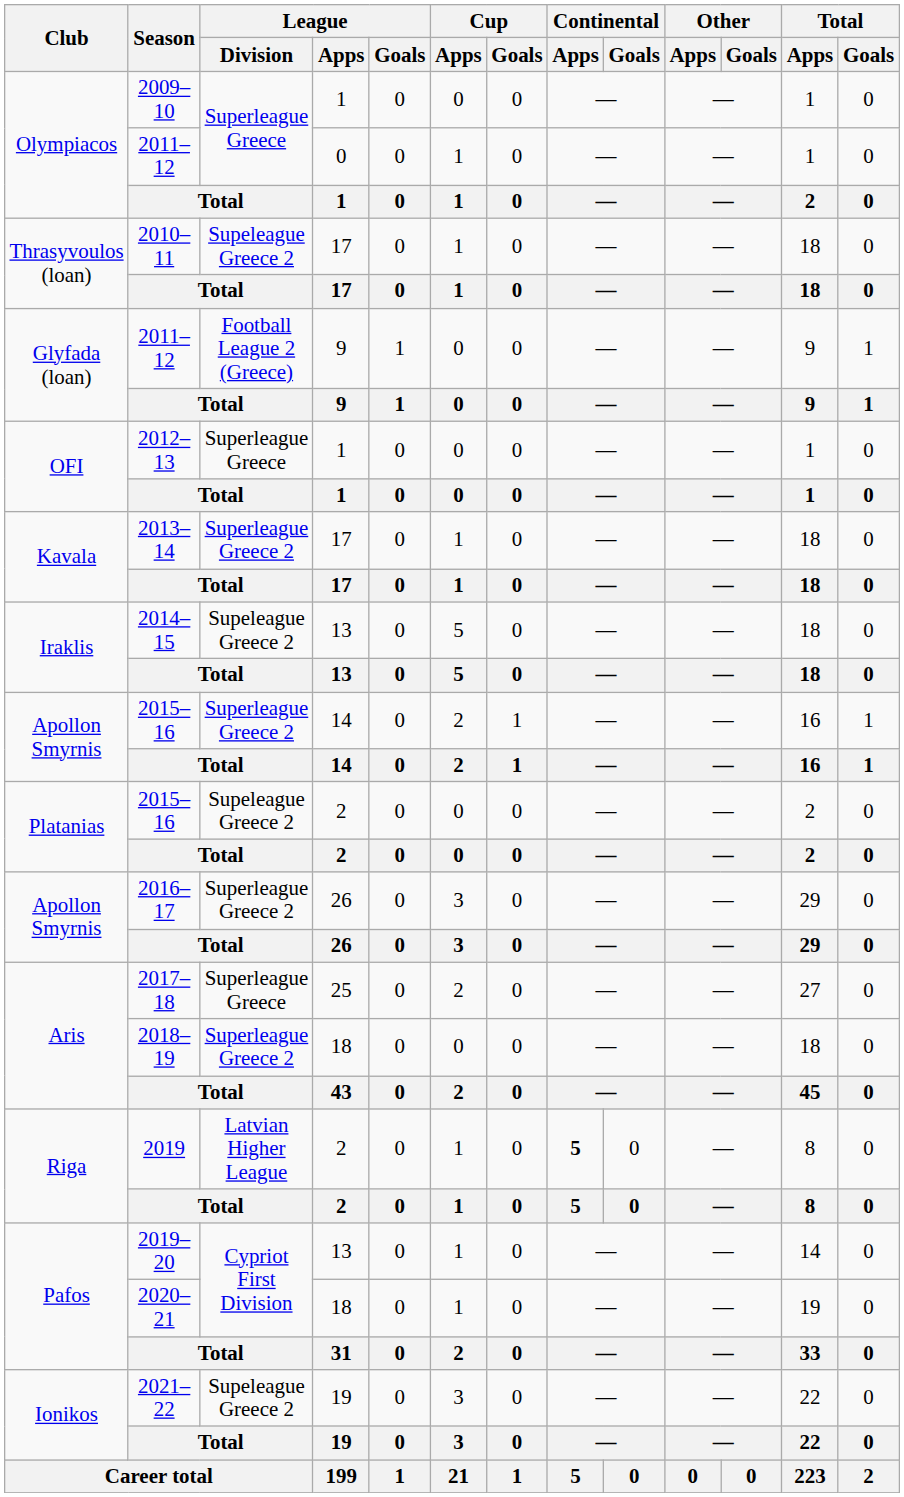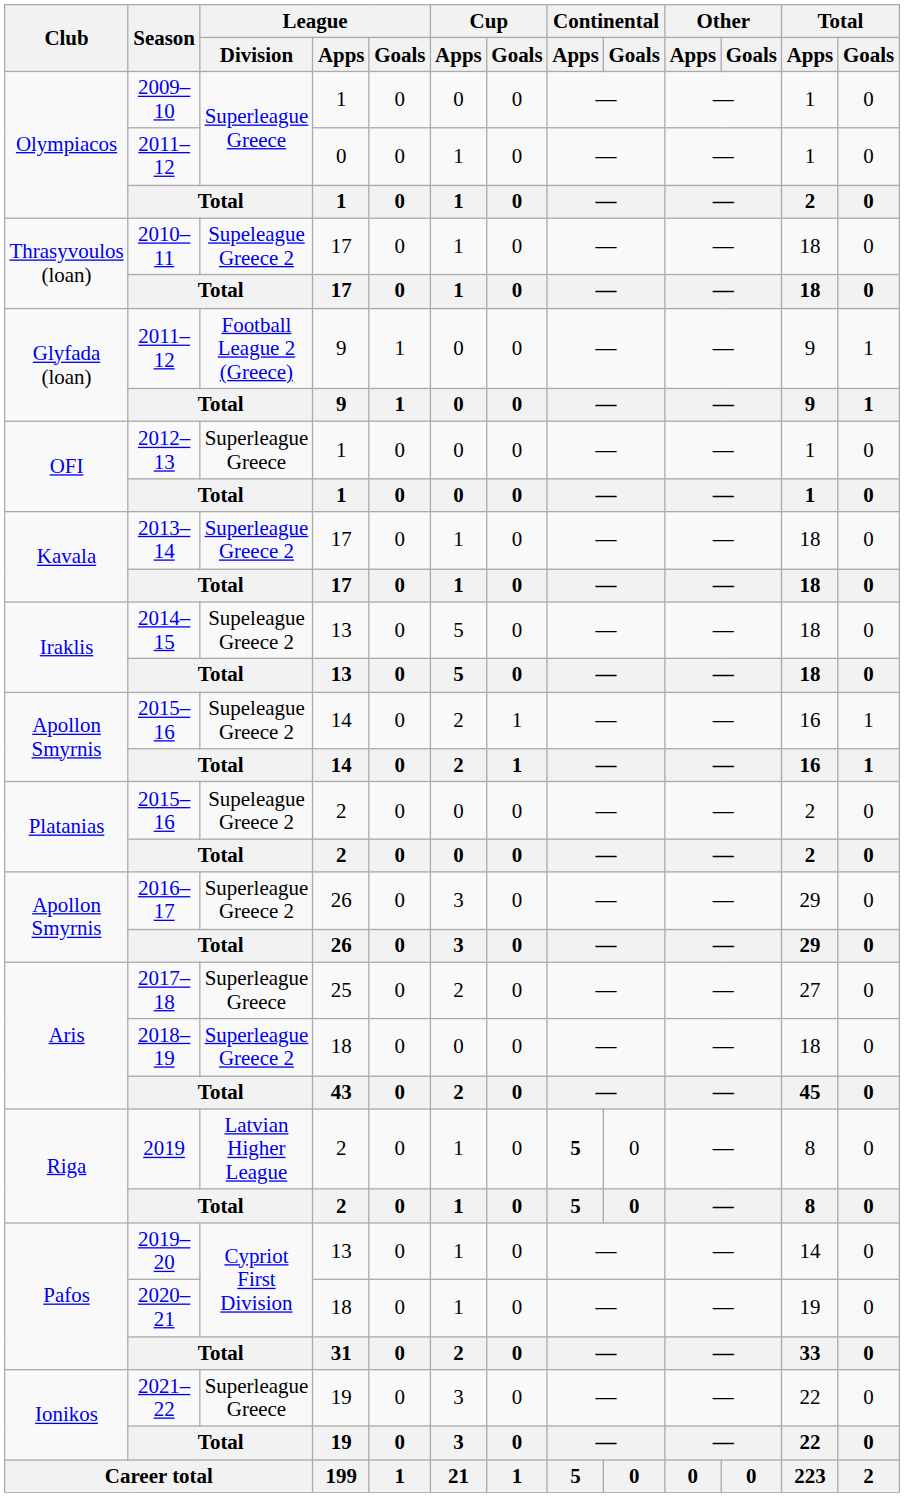 <table class="wikitable" style="text-align:center">
 <tr>
 <th rowspan=2>Club</th>
 <th rowspan=2>Season</th>
 <th colspan="3">League</th>
 <th colspan=2>Cup</th>
 <th colspan=2>Continental</th>
 <th colspan=2>Other</th>
 <th colspan=2>Total</th>
 </tr>
 <tr>
 <th>Division</th>
 <th>Apps</th>
 <th>Goals</th>
 <th>Apps</th>
 <th>Goals</th>
 <th>Apps</th>
 <th>Goals</th>
 <th>Apps</th>
 <th>Goals</th>
 <th>Apps</th>
 <th>Goals</th>
 </tr>
 <tr>
 <td rowspan=3><a href='#'>Olympiacos</a></td>
 <td><a href='#'>2009–10</a></td>
 <td rowspan="2"><a href='#'>Superleague Greece</a></td>
 <td>1</td>
 <td>0</td>
 <td>0</td>
 <td>0</td>
 <td colspan="2">—</td>
 <td colspan="2">—</td>
 <td>1</td>
 <td>0</td>
 </tr>
 <tr>
 <td><a href='#'>2011–12</a></td>
 <td>0</td>
 <td>0</td>
 <td>1</td>
 <td>0</td>
 <td colspan="2">—</td>
 <td colspan="2">—</td>
 <td>1</td>
 <td>0</td>
 </tr>
 <tr>
 <th colspan="2">Total</th>
 <th>1</th>
 <th>0</th>
 <th>1</th>
 <th>0</th>
 <th colspan="2">—</th>
 <th colspan="2">—</th>
 <th>2</th>
 <th>0</th>
 </tr>
 <tr>
 <td rowspan=2><a href='#'>Thrasyvoulos</a> (loan)</td>
 <td><a href='#'>2010–11</a></td>
 <td><a href='#'>Supeleague Greece 2</a></td>
 <td>17</td>
 <td>0</td>
 <td>1</td>
 <td>0</td>
 <td colspan="2">—</td>
 <td colspan="2">—</td>
 <td>18</td>
 <td>0</td>
 </tr>
 <tr>
 <th colspan="2">Total</th>
 <th>17</th>
 <th>0</th>
 <th>1</th>
 <th>0</th>
 <th colspan="2">—</th>
 <th colspan="2">—</th>
 <th>18</th>
 <th>0</th>
 </tr>
 <tr>
 <td rowspan=2><a href='#'>Glyfada</a> (loan)</td>
 <td><a href='#'>2011–12</a></td>
 <td><a href='#'>Football League 2 (Greece)</a></td>
 <td>9</td>
 <td>1</td>
 <td>0</td>
 <td>0</td>
 <td colspan="2">—</td>
 <td colspan="2">—</td>
 <td>9</td>
 <td>1</td>
 </tr>
 <tr>
 <th colspan="2">Total</th>
 <th>9</th>
 <th>1</th>
 <th>0</th>
 <th>0</th>
 <th colspan="2">—</th>
 <th colspan="2">—</th>
 <th>9</th>
 <th>1</th>
 </tr>
 <tr>
 <td rowspan=2><a href='#'>OFI</a></td>
 <td><a href='#'>2012–13</a></td>
 <td>Superleague Greece</td>
 <td>1</td>
 <td>0</td>
 <td>0</td>
 <td>0</td>
 <td colspan="2">—</td>
 <td colspan="2">—</td>
 <td>1</td>
 <td>0</td>
 </tr>
 <tr>
 <th colspan="2">Total</th>
 <th>1</th>
 <th>0</th>
 <th>0</th>
 <th>0</th>
 <th colspan="2">—</th>
 <th colspan="2">—</th>
 <th>1</th>
 <th>0</th>
 </tr>
 <tr>
 <td rowspan=2><a href='#'>Kavala</a></td>
 <td><a href='#'>2013–14</a></td>
 <td><a href='#'>Superleague Greece 2</a></td>
 <td>17</td>
 <td>0</td>
 <td>1</td>
 <td>0</td>
 <td colspan="2">—</td>
 <td colspan="2">—</td>
 <td>18</td>
 <td>0</td>
 </tr>
 <tr>
 <th colspan="2">Total</th>
 <th>17</th>
 <th>0</th>
 <th>1</th>
 <th>0</th>
 <th colspan="2">—</th>
 <th colspan="2">—</th>
 <th>18</th>
 <th>0</th>
 </tr>
 <tr>
 <td rowspan=2><a href='#'>Iraklis</a></td>
 <td><a href='#'>2014–15</a></td>
 <td>Supeleague Greece 2</td>
 <td>13</td>
 <td>0</td>
 <td>5</td>
 <td>0</td>
 <td colspan="2">—</td>
 <td colspan="2">—</td>
 <td>18</td>
 <td>0</td>
 </tr>
 <tr>
 <th colspan="2">Total</th>
 <th>13</th>
 <th>0</th>
 <th>5</th>
 <th>0</th>
 <th colspan="2">—</th>
 <th colspan="2">—</th>
 <th>18</th>
 <th>0</th>
 </tr>
 <tr>
 <td rowspan=2><a href='#'>Apollon Smyrnis</a></td>
 <td><a href='#'>2015–16</a></td>
-<td><a href='#'>Superleague Greece 2</a></td>
+<td>Supeleague Greece 2</td>
 <td>14</td>
 <td>0</td>
 <td>2</td>
 <td>1</td>
 <td colspan="2">—</td>
 <td colspan="2">—</td>
 <td>16</td>
 <td>1</td>
 </tr>
 <tr>
 <th colspan="2">Total</th>
 <th>14</th>
 <th>0</th>
 <th>2</th>
 <th>1</th>
 <th colspan="2">—</th>
 <th colspan="2">—</th>
 <th>16</th>
 <th>1</th>
 </tr>
 <tr>
 <td rowspan=2><a href='#'>Platanias</a></td>
 <td><a href='#'>2015–16</a></td>
 <td>Supeleague Greece 2</td>
 <td>2</td>
 <td>0</td>
 <td>0</td>
 <td>0</td>
 <td colspan="2">—</td>
 <td colspan="2">—</td>
 <td>2</td>
 <td>0</td>
 </tr>
 <tr>
 <th colspan="2">Total</th>
 <th>2</th>
 <th>0</th>
 <th>0</th>
 <th>0</th>
 <th colspan="2">—</th>
 <th colspan="2">—</th>
 <th>2</th>
 <th>0</th>
 </tr>
 <tr>
 <td rowspan=2><a href='#'>Apollon Smyrnis</a></td>
 <td><a href='#'>2016–17</a></td>
 <td>Superleague Greece 2</td>
 <td>26</td>
 <td>0</td>
 <td>3</td>
 <td>0</td>
 <td colspan="2">—</td>
 <td colspan="2">—</td>
 <td>29</td>
 <td>0</td>
 </tr>
 <tr>
 <th colspan="2">Total</th>
 <th>26</th>
 <th>0</th>
 <th>3</th>
 <th>0</th>
 <th colspan="2">—</th>
 <th colspan="2">—</th>
 <th>29</th>
 <th>0</th>
 </tr>
 <tr>
 <td rowspan=3><a href='#'>Aris</a></td>
 <td><a href='#'>2017–18</a></td>
 <td>Superleague Greece</td>
 <td>25</td>
 <td>0</td>
 <td>2</td>
 <td>0</td>
 <td colspan="2">—</td>
 <td colspan="2">—</td>
 <td>27</td>
 <td>0</td>
 </tr>
 <tr>
 <td><a href='#'>2018–19</a></td>
 <td><a href='#'>Superleague Greece 2</a></td>
 <td>18</td>
 <td>0</td>
 <td>0</td>
 <td>0</td>
 <td colspan="2">—</td>
 <td colspan="2">—</td>
 <td>18</td>
 <td>0</td>
 </tr>
 <tr>
 <th colspan="2">Total</th>
 <th>43</th>
 <th>0</th>
 <th>2</th>
 <th>0</th>
 <th colspan="2">—</th>
 <th colspan="2">—</th>
 <th>45</th>
 <th>0</th>
 </tr>
 <tr>
 <td rowspan=2><a href='#'>Riga</a></td>
 <td><a href='#'>2019</a></td>
 <td><a href='#'>Latvian Higher League</a></td>
 <td>2</td>
 <td>0</td>
 <td>1</td>
 <td>0</td>
 <td><strong>5</strong></td>
 <td>0</td>
 <td colspan="2">—</td>
 <td>8</td>
 <td>0</td>
 </tr>
 <tr>
 <th colspan="2">Total</th>
 <th>2</th>
 <th>0</th>
 <th>1</th>
 <th>0</th>
 <th>5</th>
 <th>0</th>
 <th colspan="2">—</th>
 <th>8</th>
 <th>0</th>
 </tr>
 <tr>
 <td rowspan=3><a href='#'>Pafos</a></td>
 <td><a href='#'>2019–20</a></td>
 <td rowspan="2"><a href='#'>Cypriot First Division</a></td>
 <td>13</td>
 <td>0</td>
 <td>1</td>
 <td>0</td>
 <td colspan="2">—</td>
 <td colspan="2">—</td>
 <td>14</td>
 <td>0</td>
 </tr>
 <tr>
 <td><a href='#'>2020–21</a></td>
 <td>18</td>
 <td>0</td>
 <td>1</td>
 <td>0</td>
 <td colspan="2">—</td>
 <td colspan="2">—</td>
 <td>19</td>
 <td>0</td>
 </tr>
 <tr>
 <th colspan="2">Total</th>
 <th>31</th>
 <th>0</th>
 <th>2</th>
 <th>0</th>
 <th colspan="2">—</th>
 <th colspan="2">—</th>
 <th>33</th>
 <th>0</th>
 </tr>
 <tr>
 <td rowspan=2><a href='#'>Ionikos</a></td>
 <td><a href='#'>2021–22</a></td>
-<td>Supeleague Greece 2</td>
+<td>Superleague Greece</td>
 <td>19</td>
 <td>0</td>
 <td>3</td>
 <td>0</td>
 <td colspan="2">—</td>
 <td colspan="2">—</td>
 <td>22</td>
 <td>0</td>
 </tr>
 <tr>
 <th colspan="2">Total</th>
 <th>19</th>
 <th>0</th>
 <th>3</th>
 <th>0</th>
 <th colspan="2">—</th>
 <th colspan="2">—</th>
 <th>22</th>
 <th>0</th>
 </tr>
 <tr>
 <th colspan="3">Career total</th>
 <th>199</th>
 <th>1</th>
 <th>21</th>
 <th>1</th>
 <th>5</th>
 <th>0</th>
 <th>0</th>
 <th>0</th>
 <th>223</th>
 <th>2</th>
 </tr>
 </table>
